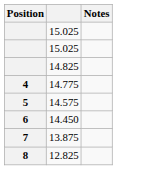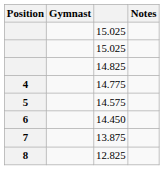 <table class="wikitable sortable" style="text-align:center; font-size:95%">
 <tr>
 <th scope=col>Position</th>
+<th scope=col>Gymnast</th>
 <th scope=col></th>
 <th scope=col>Notes</th>
 </tr>
 <tr>
 <th scope=row></th>
+<td align=left></td>
 <td>15.025</td>
 <td></td>
 </tr>
 <tr>
 <th scope=row></th>
+<td align=left></td>
 <td>15.025</td>
 <td></td>
 </tr>
 <tr>
 <th scope=row></th>
+<td align=left></td>
 <td>14.825</td>
 <td></td>
 </tr>
 <tr>
 <th scope=row>4</th>
+<td align=left></td>
 <td>14.775</td>
 <td></td>
 </tr>
 <tr>
 <th scope=row>5</th>
+<td align=left></td>
 <td>14.575</td>
 <td></td>
 </tr>
 <tr>
 <th scope=row>6</th>
+<td align=left></td>
 <td>14.450</td>
 <td></td>
 </tr>
 <tr>
 <th scope=row>7</th>
+<td align=left></td>
 <td>13.875</td>
 <td></td>
 </tr>
 <tr>
 <th scope=row>8</th>
+<td align=left></td>
 <td>12.825</td>
 <td></td>
 </tr>
 </table>
